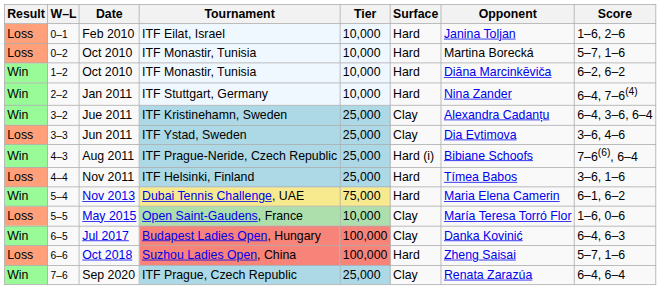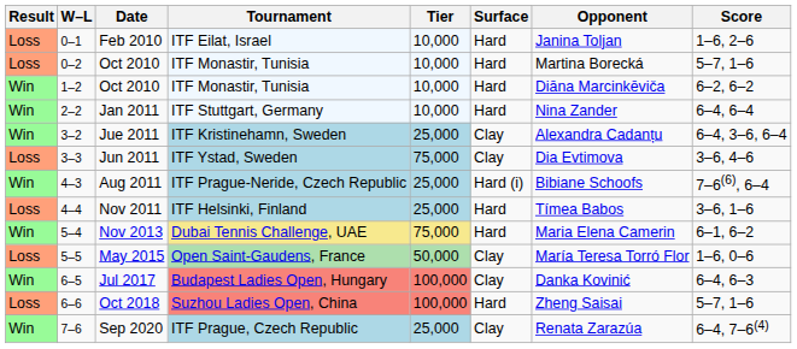 <table class="sortable wikitable">
 <tr>
 <th>Result</th>
 <th class="unsortable">W–L</th>
 <th>Date</th>
 <th>Tournament</th>
 <th>Tier</th>
 <th>Surface</th>
 <th>Opponent</th>
 <th class="unsortable">Score</th>
 </tr>
 <tr>
 <td style="background:#ffa07a;">Loss</td>
 <td><small>0–1</small></td>
 <td>Feb 2010</td>
 <td style="background:#f0f8ff;">ITF Eilat, Israel</td>
 <td style="background:#f0f8ff;">10,000</td>
 <td>Hard</td>
 <td> <a href='#'>Janina Toljan</a></td>
 <td>1–6, 2–6</td>
 </tr>
 <tr>
 <td style="background:#ffa07a;">Loss</td>
 <td><small>0–2</small></td>
 <td>Oct 2010</td>
 <td style="background:#f0f8ff;">ITF Monastir, Tunisia</td>
 <td style="background:#f0f8ff;">10,000</td>
 <td>Hard</td>
 <td> Martina Borecká</td>
 <td>5–7, 1–6</td>
 </tr>
 <tr>
 <td style="background:#98fb98;">Win</td>
 <td><small>1–2</small></td>
 <td>Oct 2010</td>
 <td style="background:#f0f8ff;">ITF Monastir, Tunisia</td>
 <td style="background:#f0f8ff;">10,000</td>
 <td>Hard</td>
 <td> <a href='#'>Diāna Marcinkēviča</a></td>
 <td>6–2, 6–2</td>
 </tr>
 <tr>
 <td style="background:#98fb98;">Win</td>
 <td><small>2–2</small></td>
 <td>Jan 2011</td>
 <td style="background:#f0f8ff;">ITF Stuttgart, Germany</td>
 <td style="background:#f0f8ff;">10,000</td>
 <td>Hard</td>
 <td> <a href='#'>Nina Zander</a></td>
-<td>6–4, 7–6<sup>(4)</sup></td>
+<td>6–4, 6–4</td>
 </tr>
 <tr>
 <td style="background:#98fb98;">Win</td>
 <td><small>3–2</small></td>
 <td>Jue 2011</td>
 <td style="background:lightblue;">ITF Kristinehamn, Sweden</td>
 <td style="background:lightblue;">25,000</td>
 <td>Clay</td>
 <td> <a href='#'>Alexandra Cadanțu</a></td>
 <td>6–4, 3–6, 6–4</td>
 </tr>
 <tr>
 <td style="background:#ffa07a;">Loss</td>
 <td><small>3–3</small></td>
 <td>Jun 2011</td>
 <td style="background:lightblue;">ITF Ystad, Sweden</td>
-<td style="background:lightblue;">25,000</td>
+<td style="background:lightblue;">75,000</td>
 <td>Clay</td>
 <td> <a href='#'>Dia Evtimova</a></td>
 <td>3–6, 4–6</td>
 </tr>
 <tr>
 <td style="background:#98fb98;">Win</td>
 <td><small>4–3</small></td>
 <td>Aug 2011</td>
 <td style="background:lightblue;">ITF Prague-Neride, Czech Republic</td>
 <td style="background:lightblue;">25,000</td>
 <td>Hard (i)</td>
 <td> <a href='#'>Bibiane Schoofs</a></td>
 <td>7–6<sup>(6)</sup>, 6–4</td>
 </tr>
 <tr>
 <td style="background:#ffa07a;">Loss</td>
 <td><small>4–4</small></td>
 <td>Nov 2011</td>
 <td style="background:lightblue;">ITF Helsinki, Finland</td>
 <td style="background:lightblue;">25,000</td>
 <td>Hard</td>
 <td> <a href='#'>Tímea Babos</a></td>
 <td>3–6, 1–6</td>
 </tr>
 <tr>
 <td style="background:#98fb98;">Win</td>
 <td><small>5–4</small></td>
 <td><a href='#'>Nov 2013</a></td>
 <td style="background:#f7e98e;"><a href='#'>Dubai Tennis Challenge</a>, UAE</td>
 <td style="background:#f7e98e;">75,000</td>
 <td>Hard</td>
 <td> <a href='#'>Maria Elena Camerin</a></td>
 <td>6–1, 6–2</td>
 </tr>
 <tr>
 <td style="background:#ffa07a;">Loss</td>
 <td><small>5–5</small></td>
 <td><a href='#'>May 2015</a></td>
 <td style="background:#addfad;"><a href='#'>Open Saint-Gaudens</a>, France</td>
-<td style="background:#addfad;">10,000</td>
+<td style="background:#addfad;">50,000</td>
 <td>Clay</td>
 <td> <a href='#'>María Teresa Torró Flor</a></td>
 <td>1–6, 0–6</td>
 </tr>
 <tr>
 <td style="background:#98fb98;">Win</td>
 <td><small>6–5</small></td>
 <td><a href='#'>Jul 2017</a></td>
 <td style="background:#f88379;"><a href='#'>Budapest Ladies Open</a>, Hungary</td>
 <td style="background:#f88379;">100,000</td>
 <td>Clay</td>
 <td> <a href='#'>Danka Kovinić</a></td>
 <td>6–4, 6–3</td>
 </tr>
 <tr>
 <td style="background:#ffa07a;">Loss</td>
 <td><small>6–6</small></td>
 <td><a href='#'>Oct 2018</a></td>
 <td style="background:#f88379;"><a href='#'>Suzhou Ladies Open</a>, China</td>
 <td style="background:#f88379;">100,000</td>
 <td>Hard</td>
 <td> <a href='#'>Zheng Saisai</a></td>
 <td>5–7, 1–6</td>
 </tr>
 <tr>
 <td style="background:#98fb98;">Win</td>
 <td><small>7–6</small></td>
 <td>Sep 2020</td>
 <td style="background:lightblue;">ITF Prague, Czech Republic</td>
 <td style="background:lightblue;">25,000</td>
 <td>Clay</td>
 <td> <a href='#'>Renata Zarazúa</a></td>
-<td>6–4, 6–4</td>
+<td>6–4, 7–6<sup>(4)</sup></td>
 </tr>
 </table>
